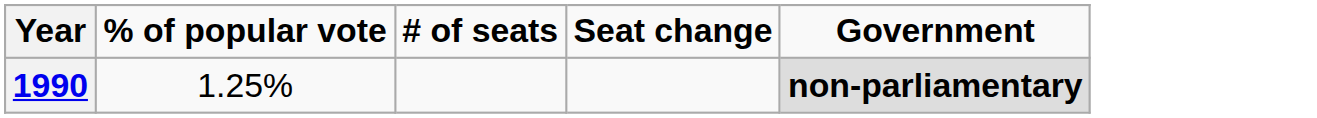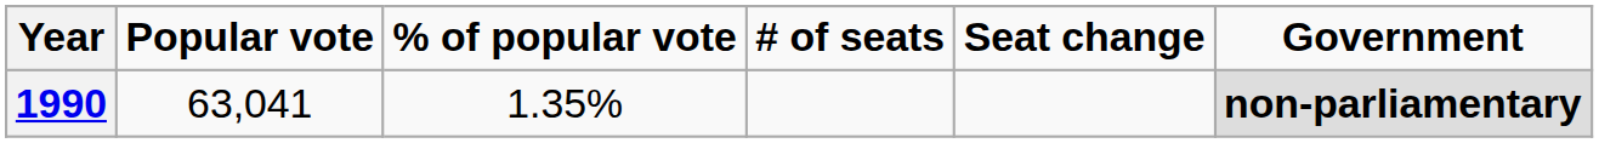 <table class="wikitable sortable" style="text-align:center">
 <tr>
 <th>Year</th>
+<td><strong>Popular vote</strong></td>
 <td><strong>% of popular vote</strong></td>
 <td><strong># of seats</strong></td>
 <td><strong>Seat change</strong></td>
 <td><strong>Government</strong></td>
 </tr>
 <tr>
 <th><a href='#'>1990</a></th>
-<td>1.25%</td>
+<td>63,041</td>
+<td>1.35%</td>
 <td></td>
 <td></td>
 <td style="background:#ddd;"><strong>non-parliamentary</strong></td>
 </tr>
 </table>
